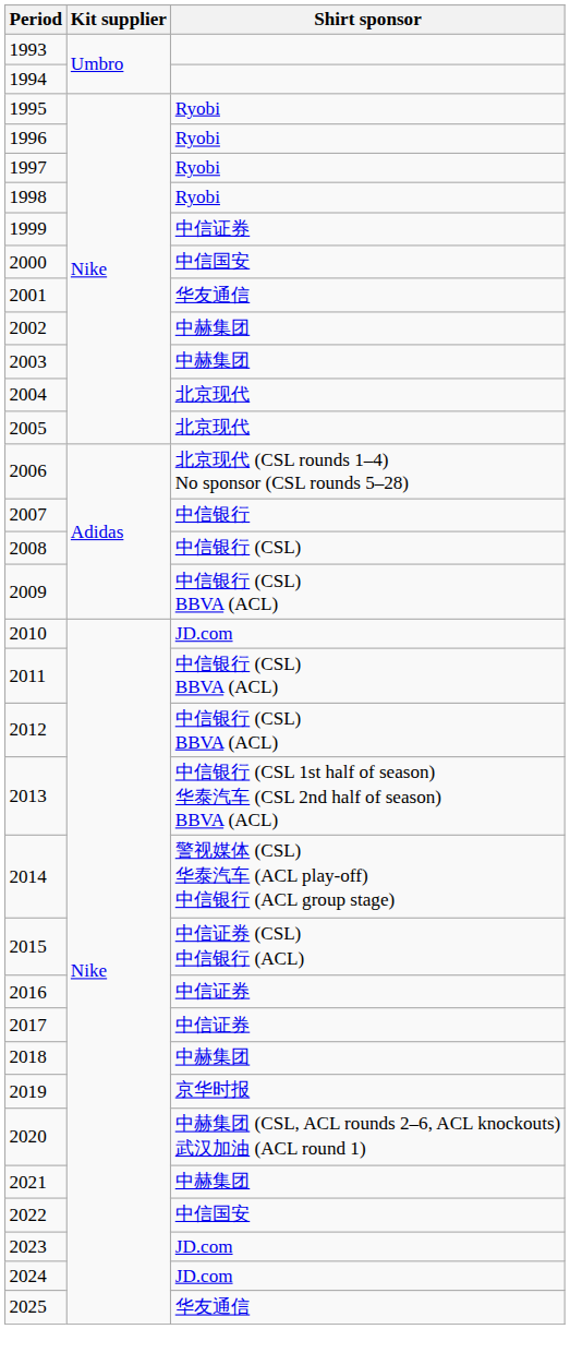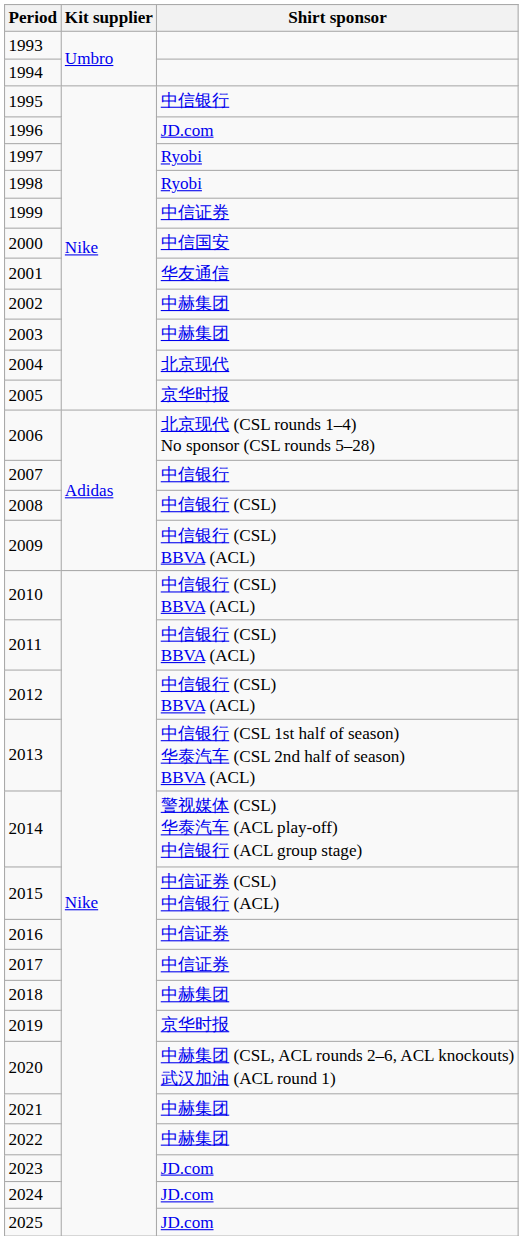 <table class="wikitable" style="text-align: left">
 <tr>
 <th>Period</th>
 <th>Kit supplier</th>
 <th>Shirt sponsor</th>
 </tr>
 <tr>
 <td>1993</td>
 <td rowspan="2"> <a href='#'>Umbro</a></td>
 <td></td>
 </tr>
 <tr>
 <td>1994</td>
 <td></td>
 </tr>
 <tr>
 <td>1995</td>
 <td rowspan="11"> <a href='#'>Nike</a></td>
-<td><a href='#'>Ryobi</a></td>
+<td><a href='#'>中信银行</a></td>
 </tr>
 <tr>
 <td>1996</td>
-<td><a href='#'>Ryobi</a></td>
+<td><a href='#'>JD.com</a></td>
 </tr>
 <tr>
 <td>1997</td>
 <td><a href='#'>Ryobi</a></td>
 </tr>
 <tr>
 <td>1998</td>
 <td><a href='#'>Ryobi</a></td>
 </tr>
 <tr>
 <td>1999</td>
 <td><a href='#'>中信证券</a></td>
 </tr>
 <tr>
 <td>2000</td>
 <td><a href='#'>中信国安</a></td>
 </tr>
 <tr>
 <td>2001</td>
 <td><a href='#'>华友通信</a></td>
 </tr>
 <tr>
 <td>2002</td>
 <td><a href='#'>中赫集团</a></td>
 </tr>
 <tr>
 <td>2003</td>
 <td><a href='#'>中赫集团</a></td>
 </tr>
 <tr>
 <td>2004</td>
 <td><a href='#'>北京现代</a></td>
 </tr>
 <tr>
 <td>2005</td>
-<td><a href='#'>北京现代</a></td>
+<td><a href='#'>京华时报</a></td>
 </tr>
 <tr>
 <td>2006</td>
 <td rowspan="4"> <a href='#'>Adidas</a></td>
 <td><a href='#'>北京现代</a> (CSL rounds 1–4)<br>No sponsor (CSL rounds 5–28)</td>
 </tr>
 <tr>
 <td>2007</td>
 <td><a href='#'>中信银行</a></td>
 </tr>
 <tr>
 <td>2008</td>
 <td><a href='#'>中信银行</a> (CSL)</td>
 </tr>
 <tr>
 <td>2009</td>
 <td><a href='#'>中信银行</a> (CSL)<br><a href='#'>BBVA</a> (ACL)</td>
 </tr>
 <tr>
 <td>2010</td>
 <td rowspan="16"> <a href='#'>Nike</a></td>
-<td><a href='#'>JD.com</a></td>
+<td><a href='#'>中信银行</a> (CSL)<br><a href='#'>BBVA</a> (ACL)</td>
 </tr>
 <tr>
 <td>2011</td>
 <td><a href='#'>中信银行</a> (CSL)<br><a href='#'>BBVA</a> (ACL)</td>
 </tr>
 <tr>
 <td>2012</td>
 <td><a href='#'>中信银行</a> (CSL)<br><a href='#'>BBVA</a> (ACL)</td>
 </tr>
 <tr>
 <td>2013</td>
 <td><a href='#'>中信银行</a> (CSL 1st half of season)<br><a href='#'>华泰汽车</a> (CSL 2nd half of season)<br><a href='#'>BBVA</a> (ACL)</td>
 </tr>
 <tr>
 <td>2014</td>
 <td><a href='#'>警视媒体</a> (CSL)<br><a href='#'>华泰汽车</a> (ACL play-off)<br><a href='#'>中信银行</a> (ACL group stage)</td>
 </tr>
 <tr>
 <td>2015</td>
 <td><a href='#'>中信证券</a> (CSL)<br><a href='#'>中信银行</a> (ACL)</td>
 </tr>
 <tr>
 <td>2016</td>
 <td><a href='#'>中信证券</a></td>
 </tr>
 <tr>
 <td>2017</td>
 <td><a href='#'>中信证券</a></td>
 </tr>
 <tr>
 <td>2018</td>
 <td><a href='#'>中赫集团</a></td>
 </tr>
 <tr>
 <td>2019</td>
 <td><a href='#'>京华时报</a></td>
 </tr>
 <tr>
 <td>2020</td>
 <td><a href='#'>中赫集团</a> (CSL, ACL rounds 2–6, ACL knockouts)<br><a href='#'>武汉加油</a> (ACL round 1)</td>
 </tr>
 <tr>
 <td>2021</td>
 <td><a href='#'>中赫集团</a></td>
 </tr>
 <tr>
 <td>2022</td>
-<td><a href='#'>中信国安</a></td>
+<td><a href='#'>中赫集团</a></td>
 </tr>
 <tr>
 <td>2023</td>
 <td><a href='#'>JD.com</a></td>
 </tr>
 <tr>
 <td>2024</td>
 <td><a href='#'>JD.com</a></td>
 </tr>
 <tr>
 <td>2025</td>
-<td><a href='#'>华友通信</a></td>
+<td><a href='#'>JD.com</a></td>
 </tr>
 </table>
